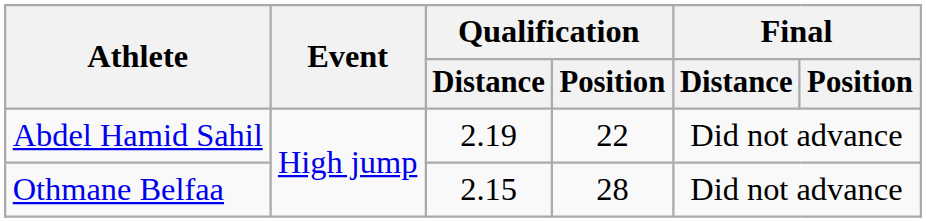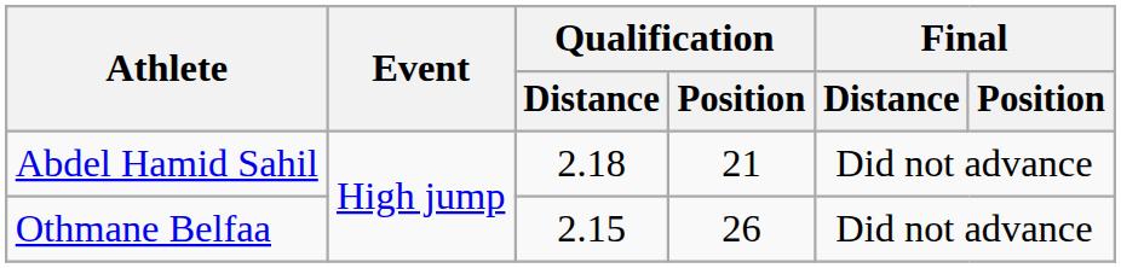 <table class=wikitable style="font-size:90%">
 <tr>
 <th rowspan="2">Athlete</th>
 <th rowspan="2">Event</th>
 <th colspan="2">Qualification</th>
 <th colspan="2">Final</th>
 </tr>
 <tr style="font-size:95%">
 <th>Distance</th>
 <th>Position</th>
 <th>Distance</th>
 <th>Position</th>
 </tr>
 <tr align=center>
 <td align=left><a href='#'>Abdel Hamid Sahil</a></td>
 <td rowspan=2><a href='#'>High jump</a></td>
-<td>2.19</td>
-<td>22</td>
+<td>2.18</td>
+<td>21</td>
 <td colspan=2>Did not advance</td>
 </tr>
 <tr align=center>
 <td align=left><a href='#'>Othmane Belfaa</a></td>
 <td>2.15</td>
-<td>28</td>
+<td>26</td>
 <td colspan=2>Did not advance</td>
 </tr>
 </table>
